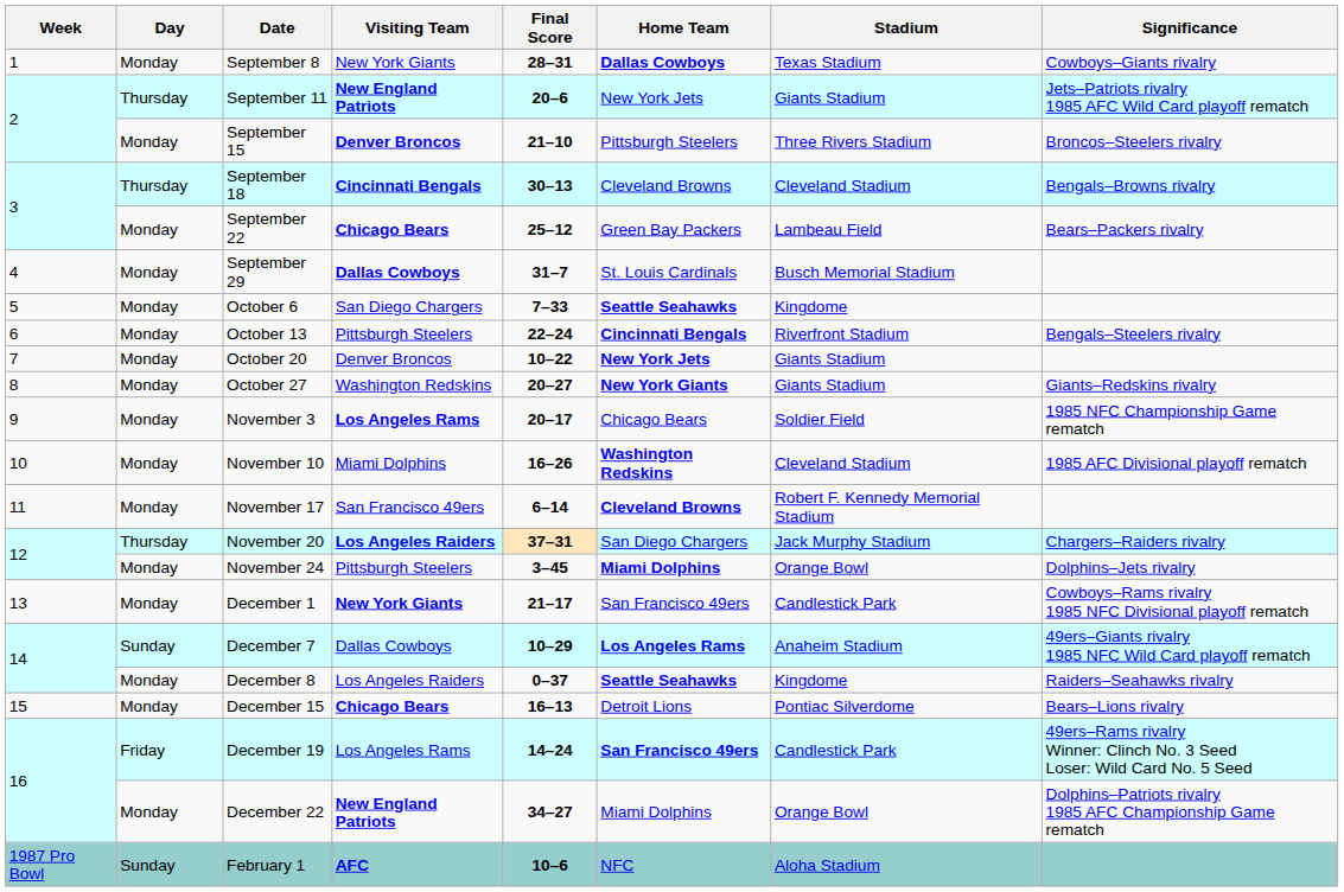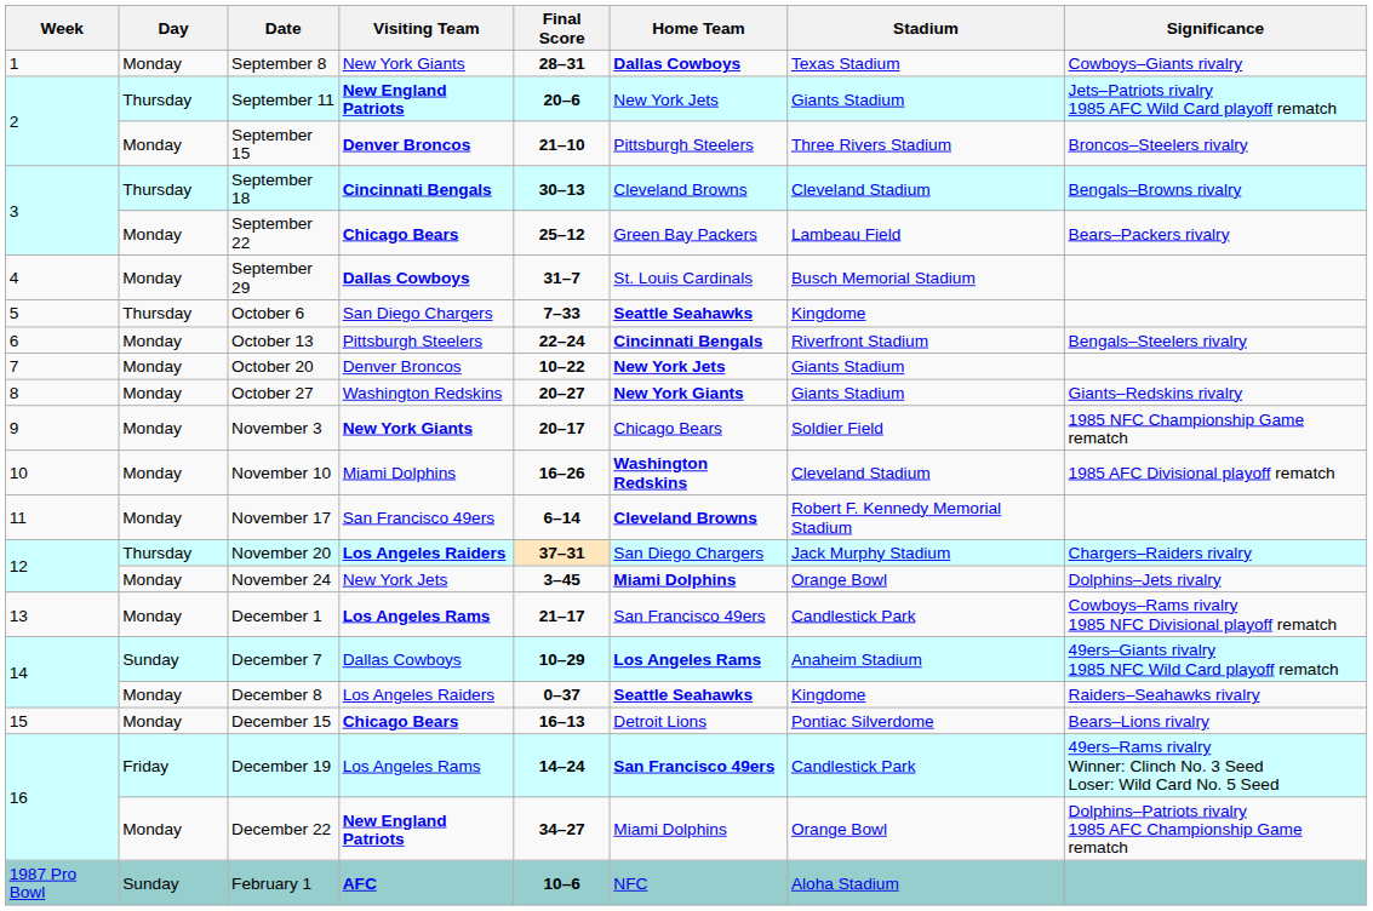 <table class="wikitable" style= "font-size: 95%;">
 <tr>
 <th>Week</th>
 <th width="8%">Day</th>
 <th>Date</th>
 <th>Visiting Team</th>
 <th>Final Score</th>
 <th>Home Team</th>
 <th>Stadium</th>
 <th>Significance</th>
 </tr>
 <tr>
 <td>1</td>
 <td>Monday</td>
 <td>September 8</td>
 <td><a href='#'>New York Giants</a></td>
 <td align="center"><strong>28–31</strong></td>
 <td><strong><a href='#'>Dallas Cowboys</a></strong></td>
 <td><a href='#'>Texas Stadium</a></td>
 <td><a href='#'>Cowboys–Giants rivalry</a></td>
 </tr>
 <tr bgcolor="#CCFFFF">
 <td rowspan="2">2</td>
 <td>Thursday</td>
 <td>September 11</td>
 <td><strong><a href='#'>New England Patriots</a></strong></td>
 <td align="center"><strong>20–6</strong></td>
 <td><a href='#'>New York Jets</a></td>
 <td><a href='#'>Giants Stadium</a></td>
 <td><a href='#'>Jets–Patriots rivalry</a><br><a href='#'>1985 AFC Wild Card playoff</a> rematch</td>
 </tr>
 <tr>
 <td>Monday</td>
 <td>September 15</td>
 <td><strong><a href='#'>Denver Broncos</a></strong></td>
 <td align="center"><strong>21–10</strong></td>
 <td><a href='#'>Pittsburgh Steelers</a></td>
 <td><a href='#'>Three Rivers Stadium</a></td>
 <td><a href='#'>Broncos–Steelers rivalry</a></td>
 </tr>
 <tr bgcolor="#CCFFFF">
 <td rowspan="2">3</td>
 <td>Thursday</td>
 <td>September 18</td>
 <td><strong><a href='#'>Cincinnati Bengals</a></strong></td>
 <td align="center"><strong>30–13</strong></td>
 <td><a href='#'>Cleveland Browns</a></td>
 <td><a href='#'>Cleveland Stadium</a></td>
 <td><a href='#'>Bengals–Browns rivalry</a></td>
 </tr>
 <tr>
 <td>Monday</td>
 <td>September 22</td>
 <td><strong><a href='#'>Chicago Bears</a></strong></td>
 <td align="center"><strong>25–12</strong></td>
 <td><a href='#'>Green Bay Packers</a></td>
 <td><a href='#'>Lambeau Field</a></td>
 <td><a href='#'>Bears–Packers rivalry</a></td>
 </tr>
 <tr>
 <td>4</td>
 <td>Monday</td>
 <td>September 29</td>
 <td><strong><a href='#'>Dallas Cowboys</a></strong></td>
 <td align="center"><strong>31–7</strong></td>
 <td><a href='#'>St. Louis Cardinals</a></td>
 <td><a href='#'>Busch Memorial Stadium</a></td>
 <td></td>
 </tr>
 <tr>
 <td>5</td>
-<td>Monday</td>
+<td>Thursday</td>
 <td>October 6</td>
 <td><a href='#'>San Diego Chargers</a></td>
 <td align="center"><strong>7–33</strong></td>
 <td><strong><a href='#'>Seattle Seahawks</a></strong></td>
 <td><a href='#'>Kingdome</a></td>
 <td></td>
 </tr>
 <tr>
 <td>6</td>
 <td>Monday</td>
 <td>October 13</td>
 <td><a href='#'>Pittsburgh Steelers</a></td>
 <td align="center"><strong>22–24</strong></td>
 <td><strong><a href='#'>Cincinnati Bengals</a></strong></td>
 <td><a href='#'>Riverfront Stadium</a></td>
 <td><a href='#'>Bengals–Steelers rivalry</a></td>
 </tr>
 <tr>
 <td>7</td>
 <td>Monday</td>
 <td>October 20</td>
 <td><a href='#'>Denver Broncos</a></td>
 <td align="center"><strong>10–22</strong></td>
 <td><strong><a href='#'>New York Jets</a></strong></td>
 <td><a href='#'>Giants Stadium</a></td>
 <td></td>
 </tr>
 <tr>
 <td>8</td>
 <td>Monday</td>
 <td>October 27</td>
 <td><a href='#'>Washington Redskins</a></td>
 <td align="center"><strong>20–27</strong></td>
 <td><strong><a href='#'>New York Giants</a></strong></td>
 <td><a href='#'>Giants Stadium</a></td>
 <td><a href='#'>Giants–Redskins rivalry</a></td>
 </tr>
 <tr>
 <td>9</td>
 <td>Monday</td>
 <td>November 3</td>
-<td><strong><a href='#'>Los Angeles Rams</a></strong></td>
+<td><strong><a href='#'>New York Giants</a></strong></td>
 <td align="center"><strong>20–17</strong></td>
 <td><a href='#'>Chicago Bears</a></td>
 <td><a href='#'>Soldier Field</a></td>
 <td><a href='#'>1985 NFC Championship Game</a> rematch</td>
 </tr>
 <tr>
 <td>10</td>
 <td>Monday</td>
 <td>November 10</td>
 <td><a href='#'>Miami Dolphins</a></td>
 <td align="center"><strong>16–26</strong></td>
 <td><strong><a href='#'>Washington Redskins</a></strong></td>
 <td><a href='#'>Cleveland Stadium</a></td>
 <td><a href='#'>1985 AFC Divisional playoff</a> rematch</td>
 </tr>
 <tr>
 <td>11</td>
 <td>Monday</td>
 <td>November 17</td>
 <td><a href='#'>San Francisco 49ers</a></td>
 <td align="center"><strong>6–14</strong></td>
 <td><strong><a href='#'>Cleveland Browns</a></strong></td>
 <td><a href='#'>Robert F. Kennedy Memorial Stadium</a></td>
 <td></td>
 </tr>
 <tr bgcolor="#CCFFFF">
 <td rowspan="2">12</td>
 <td>Thursday</td>
 <td>November 20</td>
 <td><strong><a href='#'>Los Angeles Raiders</a></strong></td>
 <td align="center" bgcolor="#FFE6BD"><strong>37–31</strong></td>
 <td><a href='#'>San Diego Chargers</a></td>
 <td><a href='#'>Jack Murphy Stadium</a></td>
 <td><a href='#'>Chargers–Raiders rivalry</a></td>
 </tr>
 <tr>
 <td>Monday</td>
 <td>November 24</td>
-<td><a href='#'>Pittsburgh Steelers</a></td>
+<td><a href='#'>New York Jets</a></td>
 <td align="center"><strong>3–45</strong></td>
 <td><strong><a href='#'>Miami Dolphins</a></strong></td>
 <td><a href='#'>Orange Bowl</a></td>
 <td><a href='#'>Dolphins–Jets rivalry</a></td>
 </tr>
 <tr>
 <td>13</td>
 <td>Monday</td>
 <td>December 1</td>
-<td><strong><a href='#'>New York Giants</a></strong></td>
+<td><strong><a href='#'>Los Angeles Rams</a></strong></td>
 <td align="center"><strong>21–17</strong></td>
 <td><a href='#'>San Francisco 49ers</a></td>
 <td><a href='#'>Candlestick Park</a></td>
 <td><a href='#'>Cowboys–Rams rivalry</a><br><a href='#'>1985 NFC Divisional playoff</a> rematch</td>
 </tr>
 <tr bgcolor="#CCFFFF">
 <td rowspan="2">14</td>
 <td>Sunday</td>
 <td>December 7</td>
 <td><a href='#'>Dallas Cowboys</a></td>
 <td align="center"><strong>10–29</strong></td>
 <td><strong><a href='#'>Los Angeles Rams</a></strong></td>
 <td><a href='#'>Anaheim Stadium</a></td>
 <td><a href='#'>49ers–Giants rivalry</a><br><a href='#'>1985 NFC Wild Card playoff</a> rematch</td>
 </tr>
 <tr>
 <td>Monday</td>
 <td>December 8</td>
 <td><a href='#'>Los Angeles Raiders</a></td>
 <td align="center"><strong>0–37</strong></td>
 <td><strong><a href='#'>Seattle Seahawks</a></strong></td>
 <td><a href='#'>Kingdome</a></td>
 <td><a href='#'>Raiders–Seahawks rivalry</a></td>
 </tr>
 <tr>
 <td>15</td>
 <td>Monday</td>
 <td>December 15</td>
 <td><strong><a href='#'>Chicago Bears</a></strong></td>
 <td align="center"><strong>16–13</strong></td>
 <td><a href='#'>Detroit Lions</a></td>
 <td><a href='#'>Pontiac Silverdome</a></td>
 <td><a href='#'>Bears–Lions rivalry</a></td>
 </tr>
 <tr bgcolor="#CCFFFF">
 <td rowspan="2">16</td>
 <td>Friday</td>
 <td>December 19</td>
 <td><a href='#'>Los Angeles Rams</a></td>
 <td align="center"><strong>14–24</strong></td>
 <td><strong><a href='#'>San Francisco 49ers</a></strong></td>
 <td><a href='#'>Candlestick Park</a></td>
 <td><a href='#'>49ers–Rams rivalry</a><br>Winner: Clinch No. 3 Seed<br>Loser: Wild Card No. 5 Seed</td>
 </tr>
 <tr>
 <td>Monday</td>
 <td>December 22</td>
 <td><strong><a href='#'>New England Patriots</a></strong></td>
 <td align="center"><strong>34–27</strong></td>
 <td><a href='#'>Miami Dolphins</a></td>
 <td><a href='#'>Orange Bowl</a></td>
 <td><a href='#'>Dolphins–Patriots rivalry</a><br><a href='#'>1985 AFC Championship Game</a> rematch</td>
 </tr>
 <tr bgcolor="#96CDCD">
 <td><a href='#'>1987 Pro Bowl</a></td>
 <td>Sunday</td>
 <td>February 1</td>
 <td><strong><a href='#'>AFC</a></strong></td>
 <td align="center"><strong>10–6</strong></td>
 <td><a href='#'>NFC</a></td>
 <td><a href='#'>Aloha Stadium</a></td>
 <td></td>
 </tr>
 </table>
